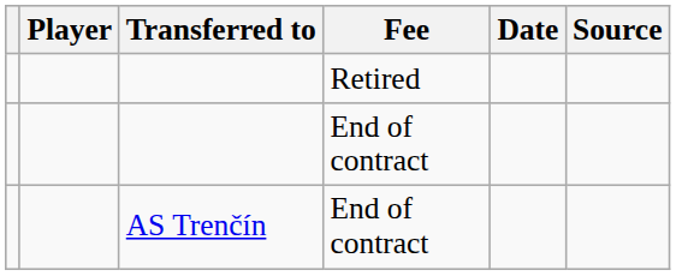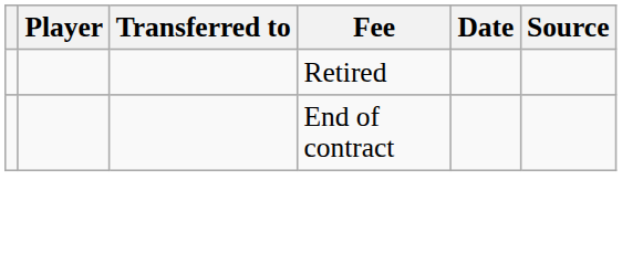 <table class="wikitable plainrowheaders sortable">
 <tr>
 <th></th>
 <th scope="col">Player</th>
 <th>Transferred to</th>
 <th style="width: 80px;">Fee</th>
 <th scope="col">Date</th>
 <th scope="col">Source</th>
 </tr>
 <tr>
 <td align="center"></td>
 <td></td>
 <td></td>
 <td>Retired</td>
 <td></td>
 <td></td>
 </tr>
 <tr>
 <td align="center"></td>
 <td></td>
 <td></td>
 <td>End of contract</td>
 <td></td>
 <td></td>
 </tr>
-<tr>
-<td align="center"></td>
-<td></td>
-<td> <a href='#'>AS Trenčín</a></td>
-<td>End of contract</td>
-<td></td>
-<td></td>
-</tr>
 </table>
